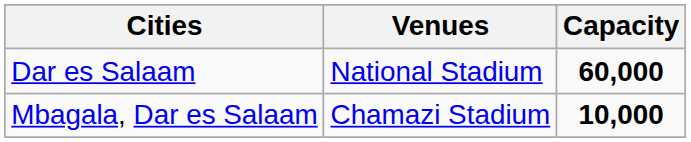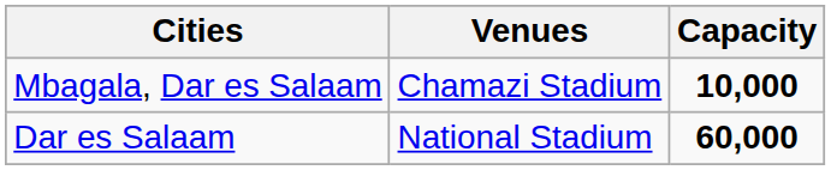 <table class="wikitable">
 <tr>
 <th>Cities</th>
 <th>Venues</th>
 <th>Capacity</th>
 </tr>
 <tr>
+<td><a href='#'>Mbagala</a>, <a href='#'>Dar es Salaam</a></td>
+<td><a href='#'>Chamazi Stadium</a></td>
+<td align=center><strong>10,000</strong></td>
+</tr>
+<tr>
 <td><a href='#'>Dar es Salaam</a></td>
 <td><a href='#'>National Stadium</a></td>
 <td align=center><strong>60,000</strong></td>
 </tr>
-<tr>
-<td><a href='#'>Mbagala</a>, <a href='#'>Dar es Salaam</a></td>
-<td><a href='#'>Chamazi Stadium</a></td>
-<td align=center><strong>10,000</strong></td>
-</tr>
 </table>
